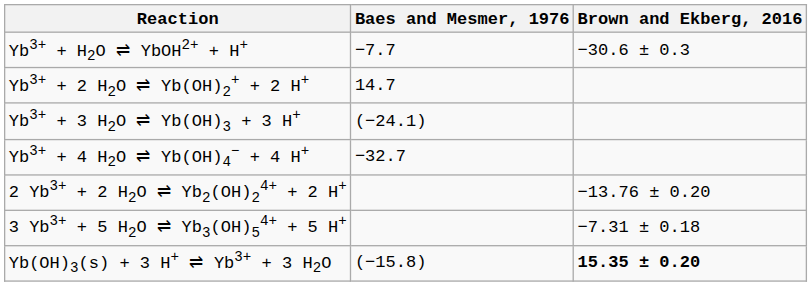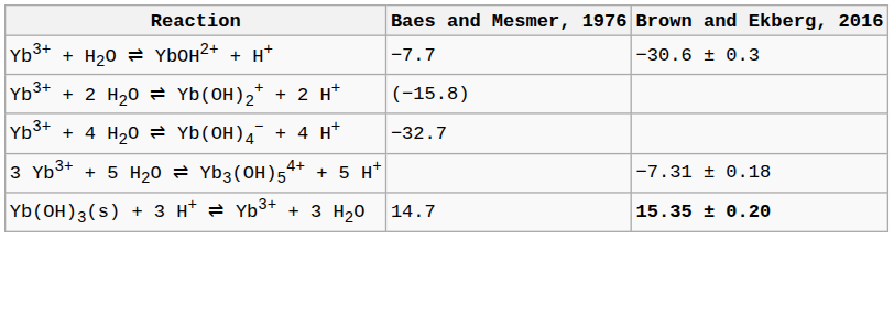 <table class="wikitable">
 <tr>
 <th>Reaction</th>
 <th>Baes and Mesmer, 1976</th>
 <th>Brown and Ekberg, 2016</th>
 </tr>
 <tr>
 <td>Yb<sup>3+</sup> + H<sub>2</sub>O ⇌ YbOH<sup>2+</sup> + H<sup>+</sup></td>
 <td>−7.7</td>
 <td>−30.6 ± 0.3</td>
 </tr>
 <tr>
 <td>Yb<sup>3+</sup> + 2 H<sub>2</sub>O ⇌ Yb(OH)<sub>2</sub><sup>+</sup> + 2 H<sup>+</sup></td>
-<td>14.7</td>
-<td></td>
-</tr>
-<tr>
-<td>Yb<sup>3+</sup> + 3 H<sub>2</sub>O ⇌ Yb(OH)<sub>3</sub> + 3 H<sup>+</sup></td>
-<td>(−24.1)</td>
+<td>(−15.8)</td>
 <td></td>
 </tr>
 <tr>
 <td>Yb<sup>3+</sup> + 4 H<sub>2</sub>O ⇌ Yb(OH)<sub>4</sub><sup>−</sup> + 4 H<sup>+</sup></td>
 <td>−32.7</td>
 <td></td>
 </tr>
 <tr>
-<td>2 Yb<sup>3+</sup> + 2 H<sub>2</sub>O ⇌ Yb<sub>2</sub>(OH)<sub>2</sub><sup>4+</sup> + 2 H<sup>+</sup></td>
-<td></td>
-<td>−13.76 ± 0.20</td>
-</tr>
-<tr>
 <td>3 Yb<sup>3+</sup> + 5 H<sub>2</sub>O ⇌ Yb<sub>3</sub>(OH)<sub>5</sub><sup>4+</sup> + 5 H<sup>+</sup></td>
 <td></td>
 <td>−7.31 ± 0.18</td>
 </tr>
 <tr>
 <td>Yb(OH)<sub>3</sub>(s) + 3 H<sup>+</sup> ⇌ Yb<sup>3+</sup> + 3 H<sub>2</sub>O</td>
-<td>(−15.8)</td>
+<td>14.7</td>
 <td><strong>15.35 ± 0.20</strong></td>
 </tr>
 </table>
